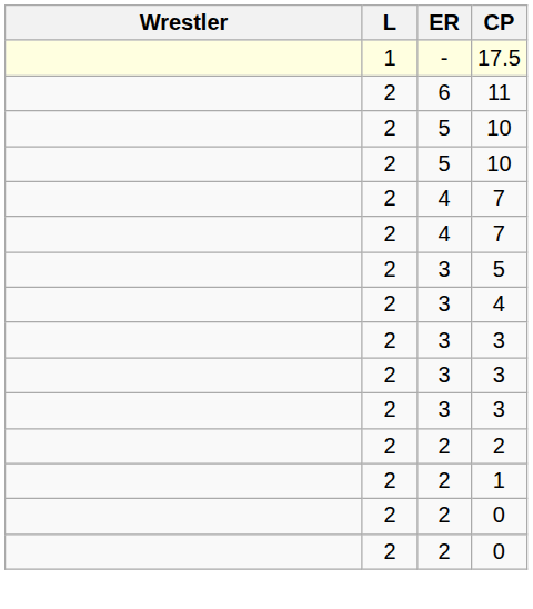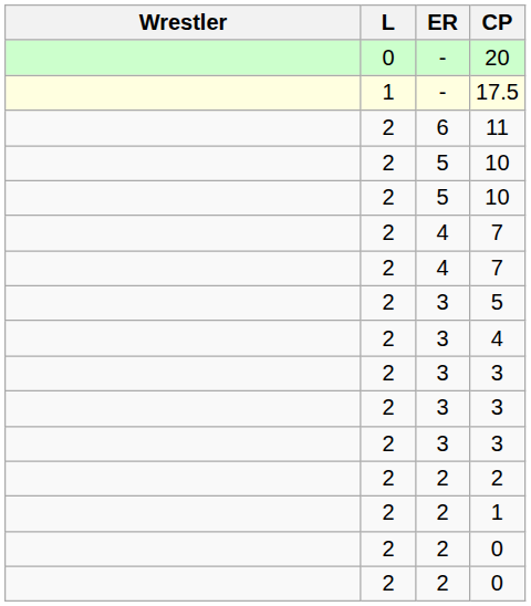 <table class="wikitable" style="text-align: center;" |>
 <tr>
 <th width="250">Wrestler</th>
 <th width="32">L</th>
 <th width="32">ER</th>
 <th width="32">CP</th>
+</tr>
+<tr bgcolor="ccffcc">
+<td style="text-align:left;"></td>
+<td>0</td>
+<td>-</td>
+<td>20</td>
 </tr>
 <tr bgcolor="lightyellow">
 <td style="text-align:left;"></td>
 <td>1</td>
 <td>-</td>
 <td>17.5</td>
 </tr>
 <tr>
 <td style="text-align:left;"></td>
 <td>2</td>
 <td>6</td>
 <td>11</td>
 </tr>
 <tr>
 <td style="text-align:left;"></td>
 <td>2</td>
 <td>5</td>
 <td>10</td>
 </tr>
 <tr>
 <td style="text-align:left;"></td>
 <td>2</td>
 <td>5</td>
 <td>10</td>
 </tr>
 <tr>
 <td style="text-align:left;"></td>
 <td>2</td>
 <td>4</td>
 <td>7</td>
 </tr>
 <tr>
 <td style="text-align:left;"></td>
 <td>2</td>
 <td>4</td>
 <td>7</td>
 </tr>
 <tr>
 <td style="text-align:left;"></td>
 <td>2</td>
 <td>3</td>
 <td>5</td>
 </tr>
 <tr>
 <td style="text-align:left;"></td>
 <td>2</td>
 <td>3</td>
 <td>4</td>
 </tr>
 <tr>
 <td style="text-align:left;"></td>
 <td>2</td>
 <td>3</td>
 <td>3</td>
 </tr>
 <tr>
 <td style="text-align:left;"></td>
 <td>2</td>
 <td>3</td>
 <td>3</td>
 </tr>
 <tr>
 <td style="text-align:left;"></td>
 <td>2</td>
 <td>3</td>
 <td>3</td>
 </tr>
 <tr>
 <td style="text-align:left;"></td>
 <td>2</td>
 <td>2</td>
 <td>2</td>
 </tr>
 <tr>
 <td style="text-align:left;"></td>
 <td>2</td>
 <td>2</td>
 <td>1</td>
 </tr>
 <tr>
 <td style="text-align:left;"></td>
 <td>2</td>
 <td>2</td>
 <td>0</td>
 </tr>
 <tr>
 <td style="text-align:left;"></td>
 <td>2</td>
 <td>2</td>
 <td>0</td>
 </tr>
 </table>
